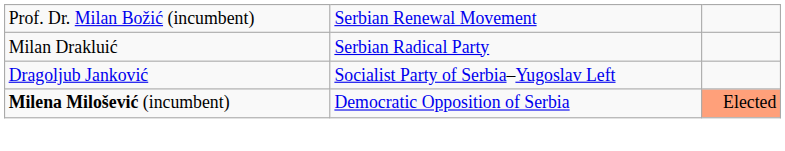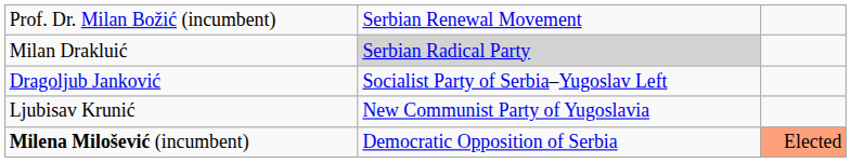 <table style="width:700px;" class="wikitable">
 <tr>
 <td align="left">Prof. Dr. <a href='#'>Milan Božić</a> (incumbent)</td>
 <td align="left"><a href='#'>Serbian Renewal Movement</a></td>
 <td align="right"></td>
 </tr>
 <tr>
 <td align="left">Milan Drakluić</td>
-<td align="left"><a href='#'>Serbian Radical Party</a></td>
+<td align="left" style="background: lightgrey;"><a href='#'>Serbian Radical Party</a></td>
 <td align="right"></td>
 </tr>
 <tr>
 <td align="left"><a href='#'>Dragoljub Janković</a></td>
 <td align="left"><a href='#'>Socialist Party of Serbia</a>–<a href='#'>Yugoslav Left</a></td>
 <td align="right"></td>
 </tr>
 <tr>
+<td align="left">Ljubisav Krunić</td>
+<td align="left"><a href='#'>New Communist Party of Yugoslavia</a></td>
+<td align="right"></td>
+</tr>
+<tr>
 <td align="left"><strong>Milena Milošević</strong> (incumbent)</td>
 <td align="left"><a href='#'>Democratic Opposition of Serbia</a></td>
 <td align="right" style="background: lightsalmon;">Elected</td>
 </tr>
 </table>
